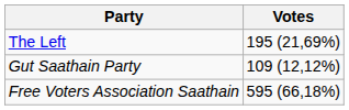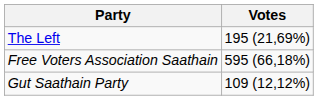 <table class="wikitable">
 <tr>
 <th>Party</th>
 <th>Votes</th>
 </tr>
 <tr>
 <td><a href='#'>The Left</a></td>
 <td>195 (21,69%)</td>
 </tr>
 <tr>
+<td><em>Free Voters Association Saathain</em></td>
+<td>595 (66,18%)</td>
+</tr>
+<tr>
 <td><em>Gut Saathain Party</em></td>
 <td>109 (12,12%)</td>
 </tr>
-<tr>
-<td><em>Free Voters Association Saathain</em></td>
-<td>595 (66,18%)</td>
-</tr>
 </table>
